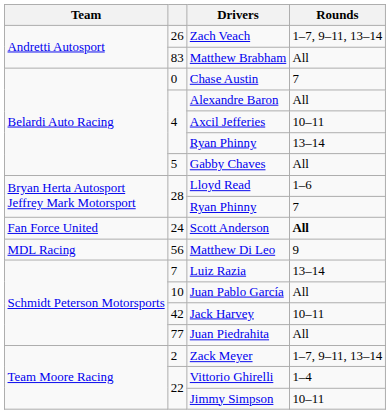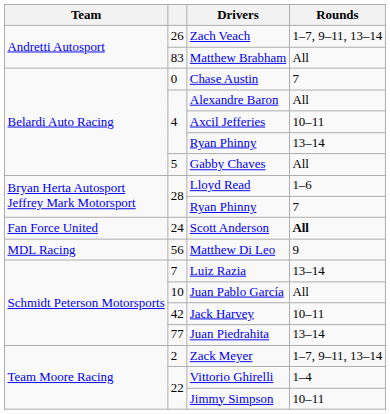 <table class="wikitable" style="font-size:85%">
 <tr>
 <th>Team</th>
 <th></th>
 <th>Drivers</th>
 <th>Rounds</th>
 </tr>
 <tr>
 <td rowspan=2><a href='#'>Andretti Autosport</a></td>
 <td>26</td>
 <td nowrap> <a href='#'>Zach Veach</a></td>
 <td>1–7, 9–11, 13–14</td>
 </tr>
 <tr>
 <td>83</td>
 <td nowrap> <a href='#'>Matthew Brabham</a></td>
 <td>All</td>
 </tr>
 <tr>
 <td rowspan=5><a href='#'>Belardi Auto Racing</a></td>
 <td>0</td>
 <td nowrap> <a href='#'>Chase Austin</a></td>
 <td>7</td>
 </tr>
 <tr>
 <td rowspan=3>4</td>
 <td nowrap> <a href='#'>Alexandre Baron</a></td>
 <td>All</td>
 </tr>
 <tr>
 <td nowrap> <a href='#'>Axcil Jefferies</a></td>
 <td>10–11</td>
 </tr>
 <tr>
 <td nowrap> <a href='#'>Ryan Phinny</a></td>
 <td>13–14</td>
 </tr>
 <tr>
 <td>5</td>
 <td nowrap> <a href='#'>Gabby Chaves</a></td>
 <td>All</td>
 </tr>
 <tr>
 <td rowspan=2><a href='#'>Bryan Herta Autosport</a><br><a href='#'>Jeffrey Mark Motorsport</a></td>
 <td rowspan=2>28</td>
 <td nowrap> <a href='#'>Lloyd Read</a></td>
 <td>1–6</td>
 </tr>
 <tr>
 <td nowrap> <a href='#'>Ryan Phinny</a></td>
 <td>7</td>
 </tr>
 <tr>
 <td><a href='#'>Fan Force United</a></td>
 <td>24</td>
 <td nowrap> <a href='#'>Scott Anderson</a></td>
 <td><strong>All</strong></td>
 </tr>
 <tr>
 <td><a href='#'>MDL Racing</a></td>
 <td>56</td>
 <td nowrap> <a href='#'>Matthew Di Leo</a></td>
 <td>9</td>
 </tr>
 <tr>
 <td rowspan=4><a href='#'>Schmidt Peterson Motorsports</a></td>
 <td>7</td>
 <td nowrap> <a href='#'>Luiz Razia</a></td>
 <td>13–14</td>
 </tr>
 <tr>
 <td>10</td>
 <td nowrap> <a href='#'>Juan Pablo García</a></td>
 <td>All</td>
 </tr>
 <tr>
 <td>42</td>
 <td nowrap> <a href='#'>Jack Harvey</a></td>
 <td>10–11</td>
 </tr>
 <tr>
 <td>77</td>
 <td nowrap> <a href='#'>Juan Piedrahita</a></td>
-<td>All</td>
+<td>13–14</td>
 </tr>
 <tr>
 <td rowspan=3><a href='#'>Team Moore Racing</a></td>
 <td>2</td>
 <td nowrap> <a href='#'>Zack Meyer</a></td>
 <td>1–7, 9–11, 13–14</td>
 </tr>
 <tr>
 <td rowspan=2>22</td>
 <td nowrap> <a href='#'>Vittorio Ghirelli</a></td>
 <td>1–4</td>
 </tr>
 <tr>
 <td nowrap> <a href='#'>Jimmy Simpson</a></td>
 <td>10–11</td>
 </tr>
 </table>
